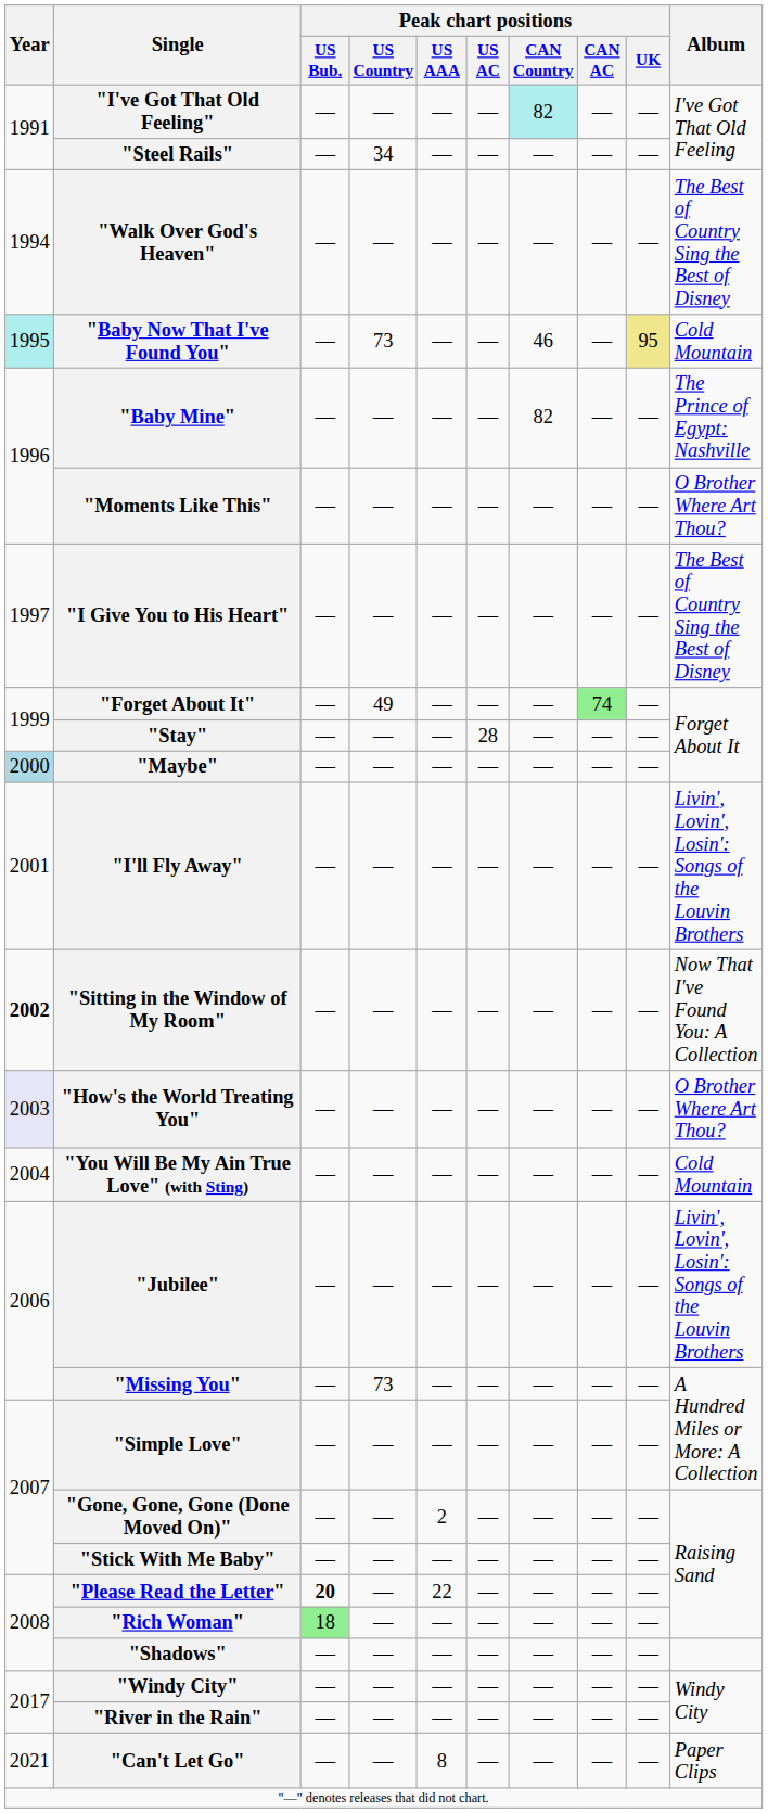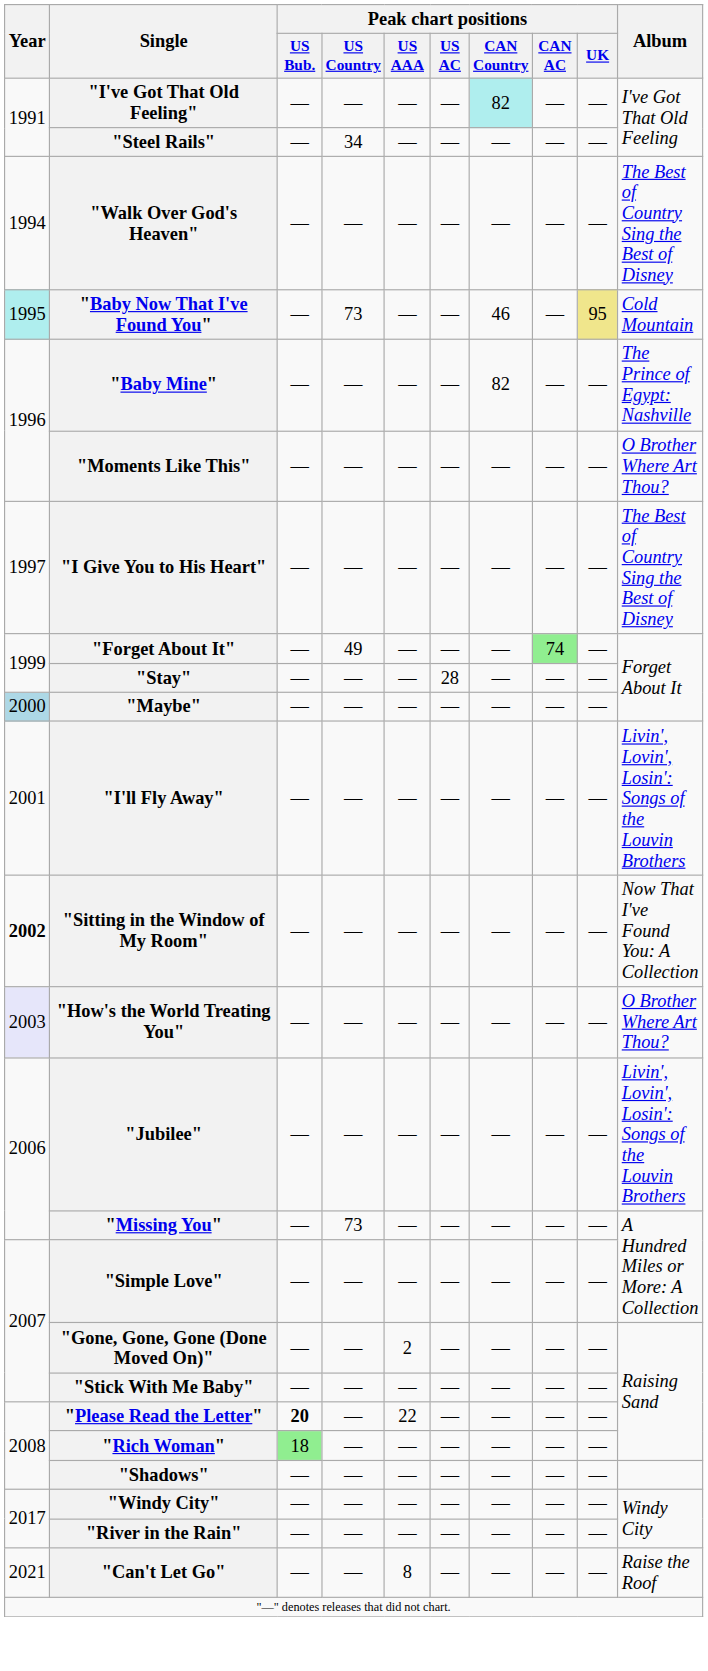 <table class="wikitable plainrowheaders" style="text-align:center;">
 <tr>
 <th rowspan="2">Year</th>
 <th rowspan="2" style="width:22em;">Single</th>
 <th colspan="7">Peak chart positions</th>
 <th rowspan="2">Album</th>
 </tr>
 <tr style="font-size:smaller;">
 <th width="40"><a href='#'>US Bub.</a><br></th>
 <th width="40"><a href='#'>US Country</a><br></th>
 <th width="40"><a href='#'>US AAA</a><br></th>
 <th width="40"><a href='#'>US AC</a><br></th>
 <th width="40"><a href='#'>CAN Country</a><br></th>
 <th width="40"><a href='#'>CAN AC</a><br></th>
 <th width="40"><a href='#'>UK</a><br></th>
 </tr>
 <tr>
 <td rowspan="2">1991</td>
 <th scope="row">"I've Got That Old Feeling"</th>
 <td>—</td>
 <td>—</td>
 <td>—</td>
 <td>—</td>
 <td style="background: paleturquoise;">82</td>
 <td>—</td>
 <td>—</td>
 <td align="left" rowspan="2"><em>I've Got That Old Feeling</em></td>
 </tr>
 <tr>
 <th scope="row">"Steel Rails"</th>
 <td>—</td>
 <td>34</td>
 <td>—</td>
 <td>—</td>
 <td>—</td>
 <td>—</td>
 <td>—</td>
 </tr>
 <tr>
 <td>1994</td>
 <th scope="row">"Walk Over God's Heaven" </th>
 <td>—</td>
 <td>—</td>
 <td>—</td>
 <td>—</td>
 <td>—</td>
 <td>—</td>
 <td>—</td>
 <td align="left"><em><a href='#'>The Best of Country Sing the Best of Disney</a></em></td>
 </tr>
 <tr>
 <td style="background: paleturquoise;">1995</td>
 <th scope="row">"<a href='#'>Baby Now That I've Found You</a>"</th>
 <td>—</td>
 <td>73</td>
 <td>—</td>
 <td>—</td>
 <td>46</td>
 <td>—</td>
 <td style="background: khaki;">95</td>
 <td align="left"><em><a href='#'>Cold Mountain</a></em> </td>
 </tr>
 <tr>
 <td rowspan="2">1996</td>
 <th scope="row">"<a href='#'>Baby Mine</a>"</th>
 <td>—</td>
 <td>—</td>
 <td>—</td>
 <td>—</td>
 <td>82</td>
 <td>—</td>
 <td>—</td>
 <td align="left"><em><a href='#'>The Prince of Egypt: Nashville</a></em> </td>
 </tr>
 <tr>
 <th scope="row">"Moments Like This"</th>
 <td>—</td>
 <td>—</td>
 <td>—</td>
 <td>—</td>
 <td>—</td>
 <td>—</td>
 <td>—</td>
 <td align="left"><em><a href='#'>O Brother Where Art Thou?</a></em> </td>
 </tr>
 <tr>
 <td>1997</td>
 <th scope="row">"I Give You to His Heart"</th>
 <td>—</td>
 <td>—</td>
 <td>—</td>
 <td>—</td>
 <td>—</td>
 <td>—</td>
 <td>—</td>
 <td align="left"><em><a href='#'>The Best of Country Sing the Best of Disney</a></em></td>
 </tr>
 <tr>
 <td rowspan="2">1999</td>
 <th scope="row">"Forget About It"</th>
 <td>—</td>
 <td>49</td>
 <td>—</td>
 <td>—</td>
 <td>—</td>
 <td style="background: lightgreen;">74</td>
 <td>—</td>
 <td align="left" rowspan="3"><em>Forget About It</em></td>
 </tr>
 <tr>
 <th scope="row">"Stay"</th>
 <td>—</td>
 <td>—</td>
 <td>—</td>
 <td>28</td>
 <td>—</td>
 <td>—</td>
 <td>—</td>
 </tr>
 <tr>
 <td style="background: lightblue;">2000</td>
 <th scope="row">"Maybe"</th>
 <td>—</td>
 <td>—</td>
 <td>—</td>
 <td>—</td>
 <td>—</td>
 <td>—</td>
 <td>—</td>
 </tr>
 <tr>
 <td>2001</td>
 <th scope="row">"I'll Fly Away" </th>
 <td>—</td>
 <td>—</td>
 <td>—</td>
 <td>—</td>
 <td>—</td>
 <td>—</td>
 <td>—</td>
 <td align="left"><em><a href='#'>Livin', Lovin', Losin':<br>Songs of the Louvin Brothers</a></em></td>
 </tr>
 <tr>
 <td><strong>2002</strong></td>
 <th scope="row">"Sitting in the Window of My Room"</th>
 <td>—</td>
 <td>—</td>
 <td>—</td>
 <td>—</td>
 <td>—</td>
 <td>—</td>
 <td>—</td>
 <td align="left"><em>Now That I've Found You: A Collection</em></td>
 </tr>
 <tr>
 <td style="background: lavender;">2003</td>
 <th scope="row">"How's the World Treating You" </th>
 <td>—</td>
 <td>—</td>
 <td>—</td>
 <td>—</td>
 <td>—</td>
 <td>—</td>
 <td>—</td>
 <td align="left"><em><a href='#'>O Brother Where Art Thou?</a></em> </td>
 </tr>
 <tr>
-<td>2004</td>
-<th scope="row">"You Will Be My Ain True Love" <small>(with <a href='#'>Sting</a>)</small></th>
-<td>—</td>
-<td>—</td>
-<td>—</td>
-<td>—</td>
-<td>—</td>
-<td>—</td>
-<td>—</td>
-<td align="left"><em><a href='#'>Cold Mountain</a></em> </td>
-</tr>
-<tr>
 <td rowspan="2">2006</td>
 <th scope="row">"Jubilee"</th>
 <td>—</td>
 <td>—</td>
 <td>—</td>
 <td>—</td>
 <td>—</td>
 <td>—</td>
 <td>—</td>
 <td align="left"><em><a href='#'>Livin', Lovin', Losin':<br>Songs of the Louvin Brothers</a></em></td>
 </tr>
 <tr>
 <th scope="row">"<a href='#'>Missing You</a>" </th>
 <td>—</td>
 <td>73</td>
 <td>—</td>
 <td>—</td>
 <td>—</td>
 <td>—</td>
 <td>—</td>
 <td align="left" rowspan="2"><em>A Hundred Miles or More: A Collection</em></td>
 </tr>
 <tr>
 <td rowspan="3">2007</td>
 <th scope="row">"Simple Love"</th>
 <td>—</td>
 <td>—</td>
 <td>—</td>
 <td>—</td>
 <td>—</td>
 <td>—</td>
 <td>—</td>
 </tr>
 <tr>
 <th scope="row">"Gone, Gone, Gone (Done Moved On)" </th>
 <td>—</td>
 <td>—</td>
 <td>2</td>
 <td>—</td>
 <td>—</td>
 <td>—</td>
 <td>—</td>
 <td align="left" rowspan="4"><em>Raising Sand</em></td>
 </tr>
 <tr>
 <th scope="row">"Stick With Me Baby" </th>
 <td>—</td>
 <td>—</td>
 <td>—</td>
 <td>—</td>
 <td>—</td>
 <td>—</td>
 <td>—</td>
 </tr>
 <tr>
 <td rowspan="3">2008</td>
 <th scope="row">"<a href='#'>Please Read the Letter</a>" </th>
 <td><strong>20</strong></td>
 <td>—</td>
 <td>22</td>
 <td>—</td>
 <td>—</td>
 <td>—</td>
 <td>—</td>
 </tr>
 <tr>
 <th scope="row">"<a href='#'>Rich Woman</a>" </th>
 <td style="background: lightgreen;">18</td>
 <td>—</td>
 <td>—</td>
 <td>—</td>
 <td>—</td>
 <td>—</td>
 <td>—</td>
 </tr>
 <tr>
 <th scope="row">"Shadows" </th>
 <td>—</td>
 <td>—</td>
 <td>—</td>
 <td>—</td>
 <td>—</td>
 <td>—</td>
 <td>—</td>
 <td></td>
 </tr>
 <tr>
 <td rowspan="2">2017</td>
 <th scope="row">"Windy City"</th>
 <td>—</td>
 <td>—</td>
 <td>—</td>
 <td>—</td>
 <td>—</td>
 <td>—</td>
 <td>—</td>
 <td rowspan="2" align="left"><em>Windy City</em></td>
 </tr>
 <tr>
 <th scope="row">"River in the Rain"</th>
 <td>—</td>
 <td>—</td>
 <td>—</td>
 <td>—</td>
 <td>—</td>
 <td>—</td>
 <td>—</td>
 </tr>
 <tr>
 <td>2021</td>
 <th scope="row">"Can't Let Go" </th>
 <td>—</td>
 <td>—</td>
 <td>8</td>
 <td>—</td>
 <td>—</td>
 <td>—</td>
 <td>—</td>
-<td align="left"><em>Paper Clips</em> </td>
+<td align="left"><em>Raise the Roof</em></td>
 </tr>
 <tr>
 <td colspan="10" style="font-size:8pt">"—" denotes releases that did not chart.</td>
 </tr>
 </table>
